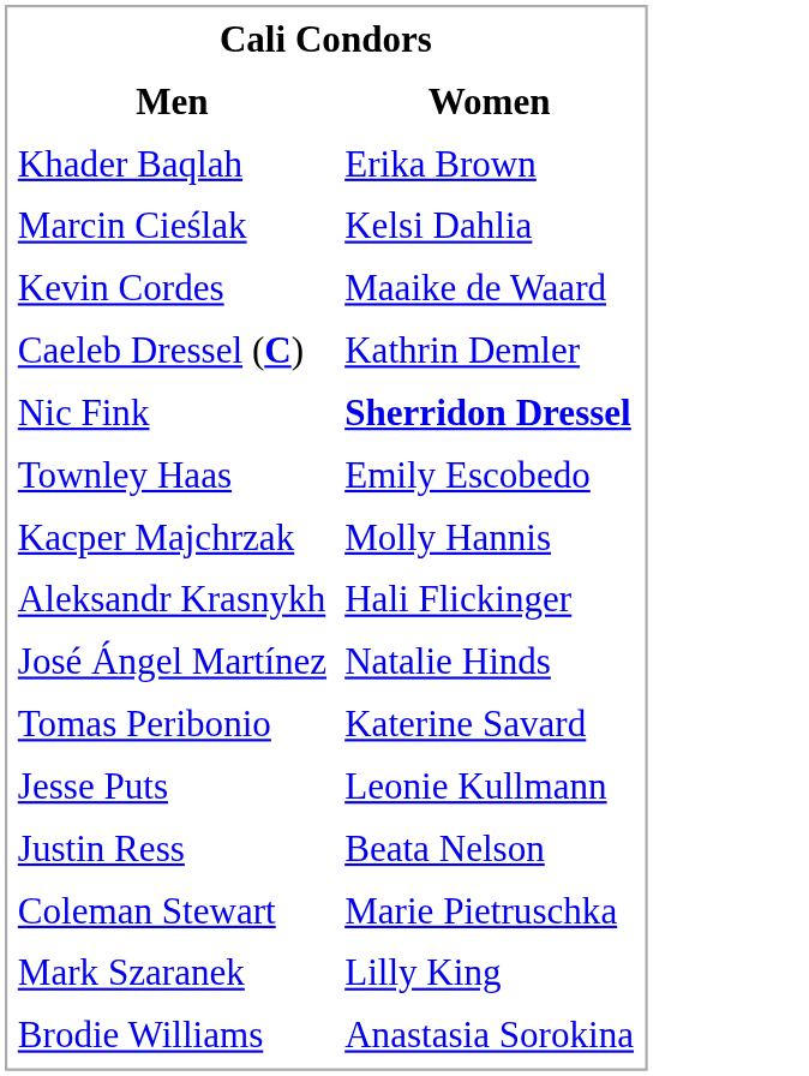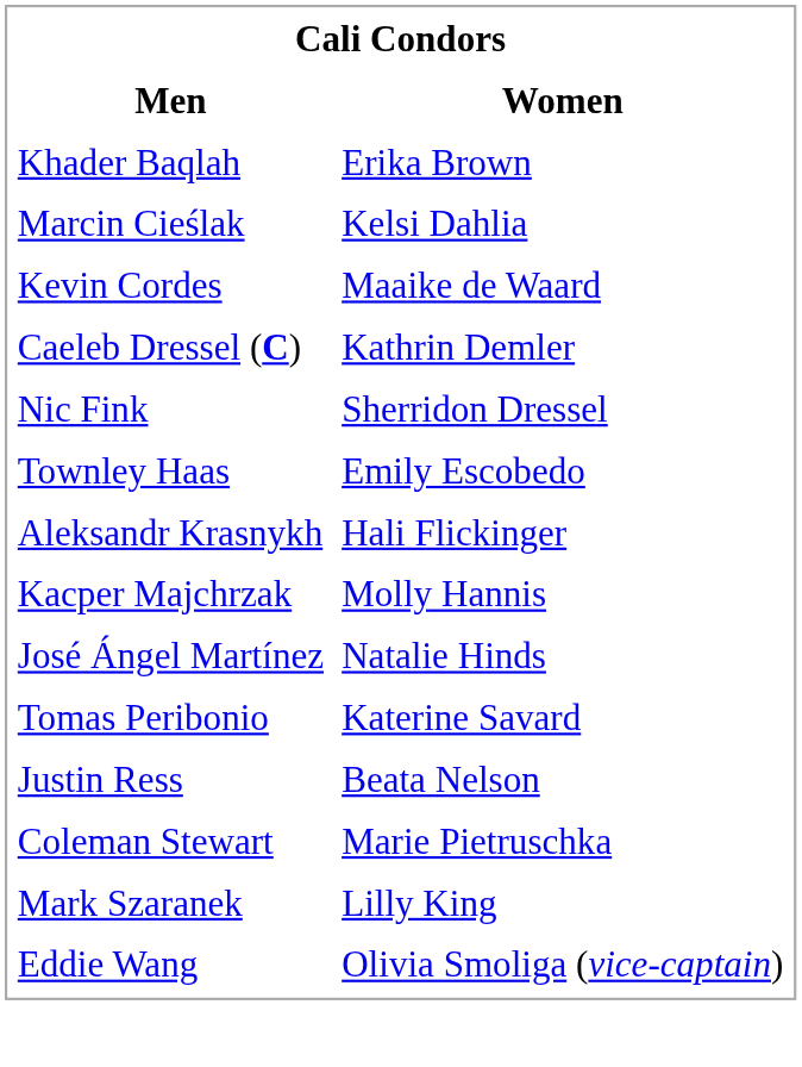 <table cellspacing="1" cellpadding="3" style="border:1px solid #AAAAAA;font-size:90%">
 <tr>
 <th colspan="2"> Cali Condors</th>
 </tr>
 <tr>
 <th>Men</th>
 <th>Women</th>
 </tr>
 <tr>
 <td> <a href='#'>Khader Baqlah</a></td>
 <td> <a href='#'>Erika Brown</a></td>
 </tr>
 <tr>
 <td> <a href='#'>Marcin Cieślak</a></td>
 <td> <a href='#'>Kelsi Dahlia</a></td>
 </tr>
 <tr>
 <td> <a href='#'>Kevin Cordes</a></td>
 <td> <a href='#'>Maaike de Waard</a></td>
 </tr>
 <tr>
 <td> <a href='#'>Caeleb Dressel</a> (<strong><a href='#'>C</a></strong>)</td>
 <td> <a href='#'>Kathrin Demler</a></td>
 </tr>
 <tr>
 <td> <a href='#'>Nic Fink</a></td>
-<td><strong> <a href='#'>Sherridon Dressel</a></strong></td>
+<td> <a href='#'>Sherridon Dressel</a></td>
 </tr>
 <tr>
 <td> <a href='#'>Townley Haas</a></td>
 <td> <a href='#'>Emily Escobedo</a></td>
 </tr>
 <tr>
+<td> <a href='#'>Aleksandr Krasnykh</a></td>
+<td> <a href='#'>Hali Flickinger</a></td>
+</tr>
+<tr>
 <td> <a href='#'>Kacper Majchrzak</a></td>
 <td> <a href='#'>Molly Hannis</a></td>
-</tr>
-<tr>
-<td> <a href='#'>Aleksandr Krasnykh</a></td>
-<td> <a href='#'>Hali Flickinger</a></td>
 </tr>
 <tr>
 <td> <a href='#'>José Ángel Martínez</a></td>
 <td> <a href='#'>Natalie Hinds</a></td>
 </tr>
 <tr>
 <td> <a href='#'>Tomas Peribonio</a></td>
 <td> <a href='#'>Katerine Savard</a></td>
-</tr>
-<tr>
-<td> <a href='#'>Jesse Puts</a></td>
-<td> <a href='#'>Leonie Kullmann</a></td>
 </tr>
 <tr>
 <td> <a href='#'>Justin Ress</a></td>
 <td> <a href='#'>Beata Nelson</a></td>
 </tr>
 <tr>
 <td> <a href='#'>Coleman Stewart</a></td>
 <td> <a href='#'>Marie Pietruschka</a></td>
 </tr>
 <tr>
 <td> <a href='#'>Mark Szaranek</a></td>
 <td> <a href='#'>Lilly King</a></td>
 </tr>
 <tr>
-<td> <a href='#'>Brodie Williams</a></td>
-<td> <a href='#'>Anastasia Sorokina</a></td>
+<td> <a href='#'>Eddie Wang</a></td>
+<td> <a href='#'>Olivia Smoliga</a> (<em><a href='#'>vice-captain</a></em>)</td>
 </tr>
 </table>
